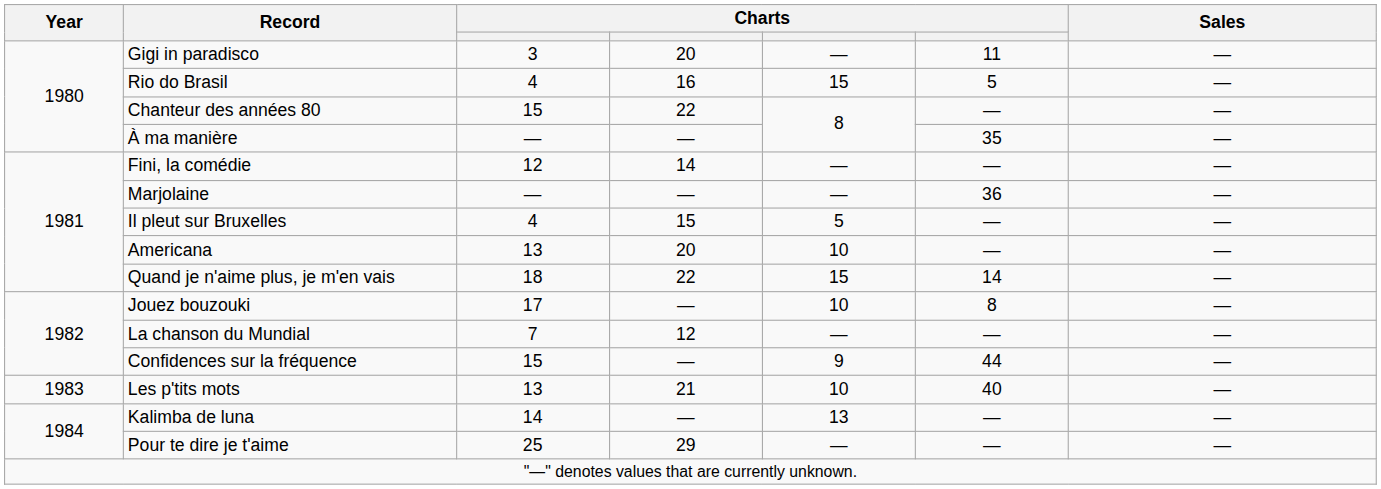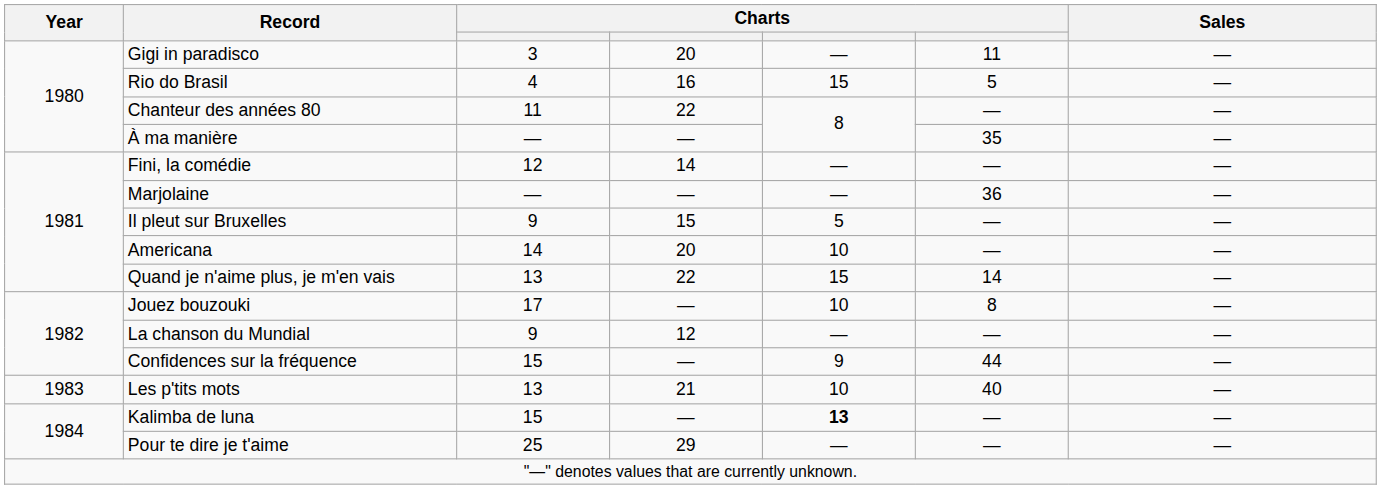 <table class="wikitable" style="text-align:center;" border="1">
 <tr>
 <th scope="col" rowspan="2" style="width:10em;">Year</th>
 <th scope="col" rowspan="2" style="width:30em;">Record</th>
 <th scope="col" colspan="4" style="width:60em;">Charts</th>
 <th scope="col" rowspan="2" style="width:30em;">Sales</th>
 </tr>
 <tr>
 <th scope="col" width="20"></th>
 <th scope="col" width="20"></th>
 <th scope="col" width="20"></th>
 <th scope="col" width="20"></th>
 </tr>
 <tr>
 <td rowspan="4">1980</td>
 <td align="left">Gigi in paradisco</td>
 <td>3</td>
 <td>20</td>
 <td>—</td>
 <td>11</td>
 <td>—</td>
 </tr>
 <tr>
 <td align="left">Rio do Brasil</td>
 <td>4</td>
 <td>16</td>
 <td>15</td>
 <td>5</td>
 <td>—</td>
 </tr>
 <tr>
 <td align="left">Chanteur des années 80</td>
-<td>15</td>
+<td>11</td>
 <td>22</td>
 <td rowspan="2">8</td>
 <td>—</td>
 <td>—</td>
 </tr>
 <tr>
 <td align="left">À ma manière</td>
 <td>—</td>
 <td>—</td>
 <td>35</td>
 <td>—</td>
 </tr>
 <tr>
 <td rowspan="5">1981</td>
 <td align="left">Fini, la comédie</td>
 <td>12</td>
 <td>14</td>
 <td>—</td>
 <td>—</td>
 <td>—</td>
 </tr>
 <tr>
 <td align="left">Marjolaine</td>
 <td>—</td>
 <td>—</td>
 <td>—</td>
 <td>36</td>
 <td>—</td>
 </tr>
 <tr>
 <td align="left">Il pleut sur Bruxelles</td>
-<td>4</td>
+<td>9</td>
 <td>15</td>
 <td>5</td>
 <td>—</td>
 <td>—</td>
 </tr>
 <tr>
 <td align="left">Americana</td>
-<td>13</td>
+<td>14</td>
 <td>20</td>
 <td>10</td>
 <td>—</td>
 <td>—</td>
 </tr>
 <tr>
 <td align="left">Quand je n'aime plus, je m'en vais</td>
-<td>18</td>
+<td>13</td>
 <td>22</td>
 <td>15</td>
 <td>14</td>
 <td>—</td>
 </tr>
 <tr>
 <td rowspan="3">1982</td>
 <td align="left">Jouez bouzouki</td>
 <td>17</td>
 <td>—</td>
 <td>10</td>
 <td>8</td>
 <td>—</td>
 </tr>
 <tr>
 <td align="left">La chanson du Mundial</td>
-<td>7</td>
+<td>9</td>
 <td>12</td>
 <td>—</td>
 <td>—</td>
 <td>—</td>
 </tr>
 <tr>
 <td align="left">Confidences sur la fréquence</td>
 <td>15</td>
 <td>—</td>
 <td>9</td>
 <td>44</td>
 <td>—</td>
 </tr>
 <tr>
 <td>1983</td>
 <td align="left">Les p'tits mots</td>
 <td>13</td>
 <td>21</td>
 <td>10</td>
 <td>40</td>
 <td>—</td>
 </tr>
 <tr>
 <td rowspan="2">1984</td>
 <td align="left">Kalimba de luna</td>
-<td>14</td>
+<td>15</td>
 <td>—</td>
-<td>13</td>
+<td><strong>13</strong></td>
 <td>—</td>
 <td>—</td>
 </tr>
 <tr>
 <td align="left">Pour te dire je t'aime</td>
 <td>25</td>
 <td>29</td>
 <td>—</td>
 <td>—</td>
 <td>—</td>
 </tr>
 <tr>
 <td colspan="8" align="center" style="font-size:90%;">"—" denotes values that are currently unknown.</td>
 </tr>
 </table>
